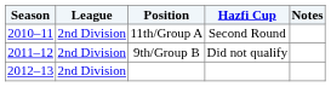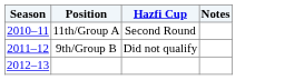 <table border="1" cellpadding="2" style="border-collapse:collapse; text-align:center; font-size:normal;">
 <tr style="background:#f0f6fa;">
 <th>Season</th>
-<th>League</th>
 <th>Position</th>
 <th><a href='#'>Hazfi Cup</a></th>
 <th>Notes</th>
 </tr>
 <tr>
 <td><a href='#'>2010–11</a></td>
-<td><a href='#'>2nd Division</a></td>
 <td>11th/Group A</td>
 <td>Second Round</td>
 <td></td>
 </tr>
 <tr>
 <td><a href='#'>2011–12</a></td>
-<td><a href='#'>2nd Division</a></td>
 <td>9th/Group B</td>
 <td>Did not qualify</td>
 <td></td>
 </tr>
 <tr>
 <td><a href='#'>2012–13</a></td>
-<td><a href='#'>2nd Division</a></td>
 <td></td>
 <td></td>
 <td></td>
 </tr>
 </table>
